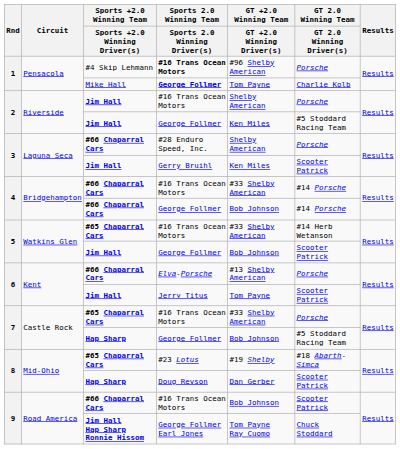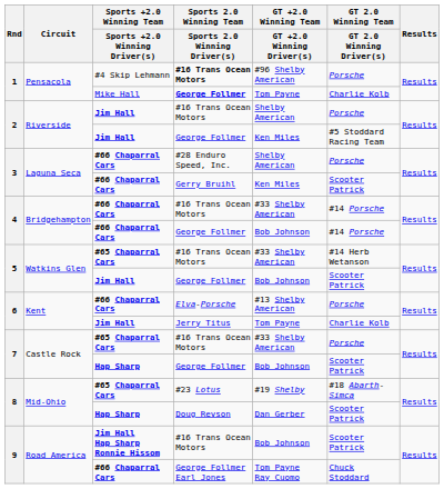 <table class="wikitable" style="font-size: 90%;">
 <tr>
 <th rowspan=2>Rnd</th>
 <th rowspan=2>Circuit</th>
 <th>Sports +2.0 Winning Team</th>
 <th>Sports 2.0 Winning Team</th>
 <th>GT +2.0 Winning Team</th>
 <th>GT 2.0 Winning Team</th>
 <th rowspan=2>Results</th>
 </tr>
 <tr>
 <th>Sports +2.0 Winning Driver(s)</th>
 <th>Sports 2.0 Winning Driver(s)</th>
 <th>GT +2.0 Winning Driver(s)</th>
 <th>GT 2.0 Winning Driver(s)</th>
 </tr>
 <tr>
 <th rowspan=2>1</th>
 <td rowspan=2><a href='#'>Pensacola</a></td>
 <td>#4 Skip Lehmann</td>
 <td><strong>#16 Trans Ocean Motors</strong></td>
 <td>#96 <a href='#'>Shelby American</a></td>
 <td><em><a href='#'>Porsche</a></em></td>
 <td rowspan=2><a href='#'>Results</a></td>
 </tr>
 <tr>
 <td> <a href='#'>Mike Hall</a></td>
 <td><strong> <a href='#'>George Follmer</a></strong></td>
 <td> <a href='#'>Tom Payne</a></td>
 <td> <a href='#'>Charlie Kolb</a></td>
 </tr>
 <tr>
 <th rowspan=2>2</th>
 <td rowspan=2><a href='#'>Riverside</a></td>
 <td><strong> <a href='#'>Jim Hall</a></strong></td>
 <td>#16 Trans Ocean Motors</td>
 <td><a href='#'>Shelby American</a></td>
 <td><em><a href='#'>Porsche</a></em></td>
 <td rowspan=2><a href='#'>Results</a></td>
 </tr>
 <tr>
 <td><strong> <a href='#'>Jim Hall</a></strong></td>
 <td> <a href='#'>George Follmer</a></td>
 <td> <a href='#'>Ken Miles</a></td>
 <td>#5 Stoddard Racing Team</td>
 </tr>
 <tr>
 <th rowspan=2>3</th>
 <td rowspan=2><a href='#'>Laguna Seca</a></td>
 <td><strong>#66 <a href='#'>Chaparral Cars</a></strong></td>
 <td>#28 Enduro Speed, Inc.</td>
 <td><a href='#'>Shelby American</a></td>
 <td><em><a href='#'>Porsche</a></em></td>
 <td rowspan=2><a href='#'>Results</a></td>
 </tr>
 <tr>
-<td><strong> <a href='#'>Jim Hall</a></strong></td>
+<td><strong>#66 <a href='#'>Chaparral Cars</a></strong></td>
 <td> <a href='#'>Gerry Bruihl</a></td>
 <td> <a href='#'>Ken Miles</a></td>
 <td> <a href='#'>Scooter Patrick</a></td>
 </tr>
 <tr>
 <th rowspan=2>4</th>
 <td rowspan=2><a href='#'>Bridgehampton</a></td>
 <td><strong>#66 <a href='#'>Chaparral Cars</a></strong></td>
 <td>#16 Trans Ocean Motors</td>
 <td>#33 <a href='#'>Shelby American</a></td>
 <td>#14 <em><a href='#'>Porsche</a></em></td>
 <td rowspan=2><a href='#'>Results</a></td>
 </tr>
 <tr>
 <td><strong>#66 <a href='#'>Chaparral Cars</a></strong></td>
 <td> <a href='#'>George Follmer</a></td>
 <td> <a href='#'>Bob Johnson</a></td>
 <td>#14 <em><a href='#'>Porsche</a></em></td>
 </tr>
 <tr>
 <th rowspan=2>5</th>
 <td rowspan=2><a href='#'>Watkins Glen</a></td>
 <td><strong>#65 <a href='#'>Chaparral Cars</a></strong></td>
 <td>#16 Trans Ocean Motors</td>
 <td>#33 <a href='#'>Shelby American</a></td>
 <td>#14 Herb Wetanson</td>
 <td rowspan=2><a href='#'>Results</a></td>
 </tr>
 <tr>
 <td><strong> <a href='#'>Jim Hall</a></strong></td>
 <td> <a href='#'>George Follmer</a></td>
 <td> <a href='#'>Bob Johnson</a></td>
 <td> <a href='#'>Scooter Patrick</a></td>
 </tr>
 <tr>
 <th rowspan=2>6</th>
 <td rowspan=2><a href='#'>Kent</a></td>
 <td><strong>#66 <a href='#'>Chaparral Cars</a></strong></td>
 <td><em><a href='#'>Elva</a>-<a href='#'>Porsche</a></em></td>
 <td>#13 <a href='#'>Shelby American</a></td>
 <td><em><a href='#'>Porsche</a></em></td>
 <td rowspan=2><a href='#'>Results</a></td>
 </tr>
 <tr>
 <td><strong> <a href='#'>Jim Hall</a></strong></td>
 <td> <a href='#'>Jerry Titus</a></td>
 <td> <a href='#'>Tom Payne</a></td>
-<td> <a href='#'>Scooter Patrick</a></td>
+<td> <a href='#'>Charlie Kolb</a></td>
 </tr>
 <tr>
 <th rowspan=2>7</th>
 <td rowspan=2>Castle Rock</td>
 <td><strong>#65 <a href='#'>Chaparral Cars</a></strong></td>
 <td>#16 Trans Ocean Motors</td>
 <td>#33 <a href='#'>Shelby American</a></td>
 <td><em><a href='#'>Porsche</a></em></td>
 <td rowspan=2><a href='#'>Results</a></td>
 </tr>
 <tr>
 <td><strong> <a href='#'>Hap Sharp</a></strong></td>
 <td> <a href='#'>George Follmer</a></td>
 <td> <a href='#'>Bob Johnson</a></td>
-<td>#5 Stoddard Racing Team</td>
+<td> <a href='#'>Scooter Patrick</a></td>
 </tr>
 <tr>
 <th rowspan=2>8</th>
 <td rowspan=2><a href='#'>Mid-Ohio</a></td>
 <td><strong>#65 <a href='#'>Chaparral Cars</a></strong></td>
 <td>#23 <em><a href='#'>Lotus</a></em></td>
 <td>#19 <em><a href='#'>Shelby</a></em></td>
 <td>#18 <em><a href='#'>Abarth</a>-<a href='#'>Simca</a></em></td>
 <td rowspan=2><a href='#'>Results</a></td>
 </tr>
 <tr>
 <td><strong> <a href='#'>Hap Sharp</a></strong></td>
 <td> <a href='#'>Doug Revson</a></td>
 <td> <a href='#'>Dan Gerber</a></td>
 <td> <a href='#'>Scooter Patrick</a></td>
 </tr>
 <tr>
 <th rowspan=2>9</th>
 <td rowspan=2><a href='#'>Road America</a></td>
-<td><strong>#66 <a href='#'>Chaparral Cars</a></strong></td>
+<td><strong> <a href='#'>Jim Hall</a><br> <a href='#'>Hap Sharp</a><br> <a href='#'>Ronnie Hissom</a></strong></td>
 <td>#16 Trans Ocean Motors</td>
 <td> <a href='#'>Bob Johnson</a></td>
 <td> <a href='#'>Scooter Patrick</a></td>
 <td rowspan=2><a href='#'>Results</a></td>
 </tr>
 <tr>
-<td><strong> <a href='#'>Jim Hall</a><br> <a href='#'>Hap Sharp</a><br> <a href='#'>Ronnie Hissom</a></strong></td>
+<td><strong>#66 <a href='#'>Chaparral Cars</a></strong></td>
 <td> <a href='#'>George Follmer</a><br> <a href='#'>Earl Jones</a></td>
 <td> <a href='#'>Tom Payne</a><br> <a href='#'>Ray Cuomo</a></td>
 <td> <a href='#'>Chuck Stoddard</a></td>
 </tr>
 </table>
